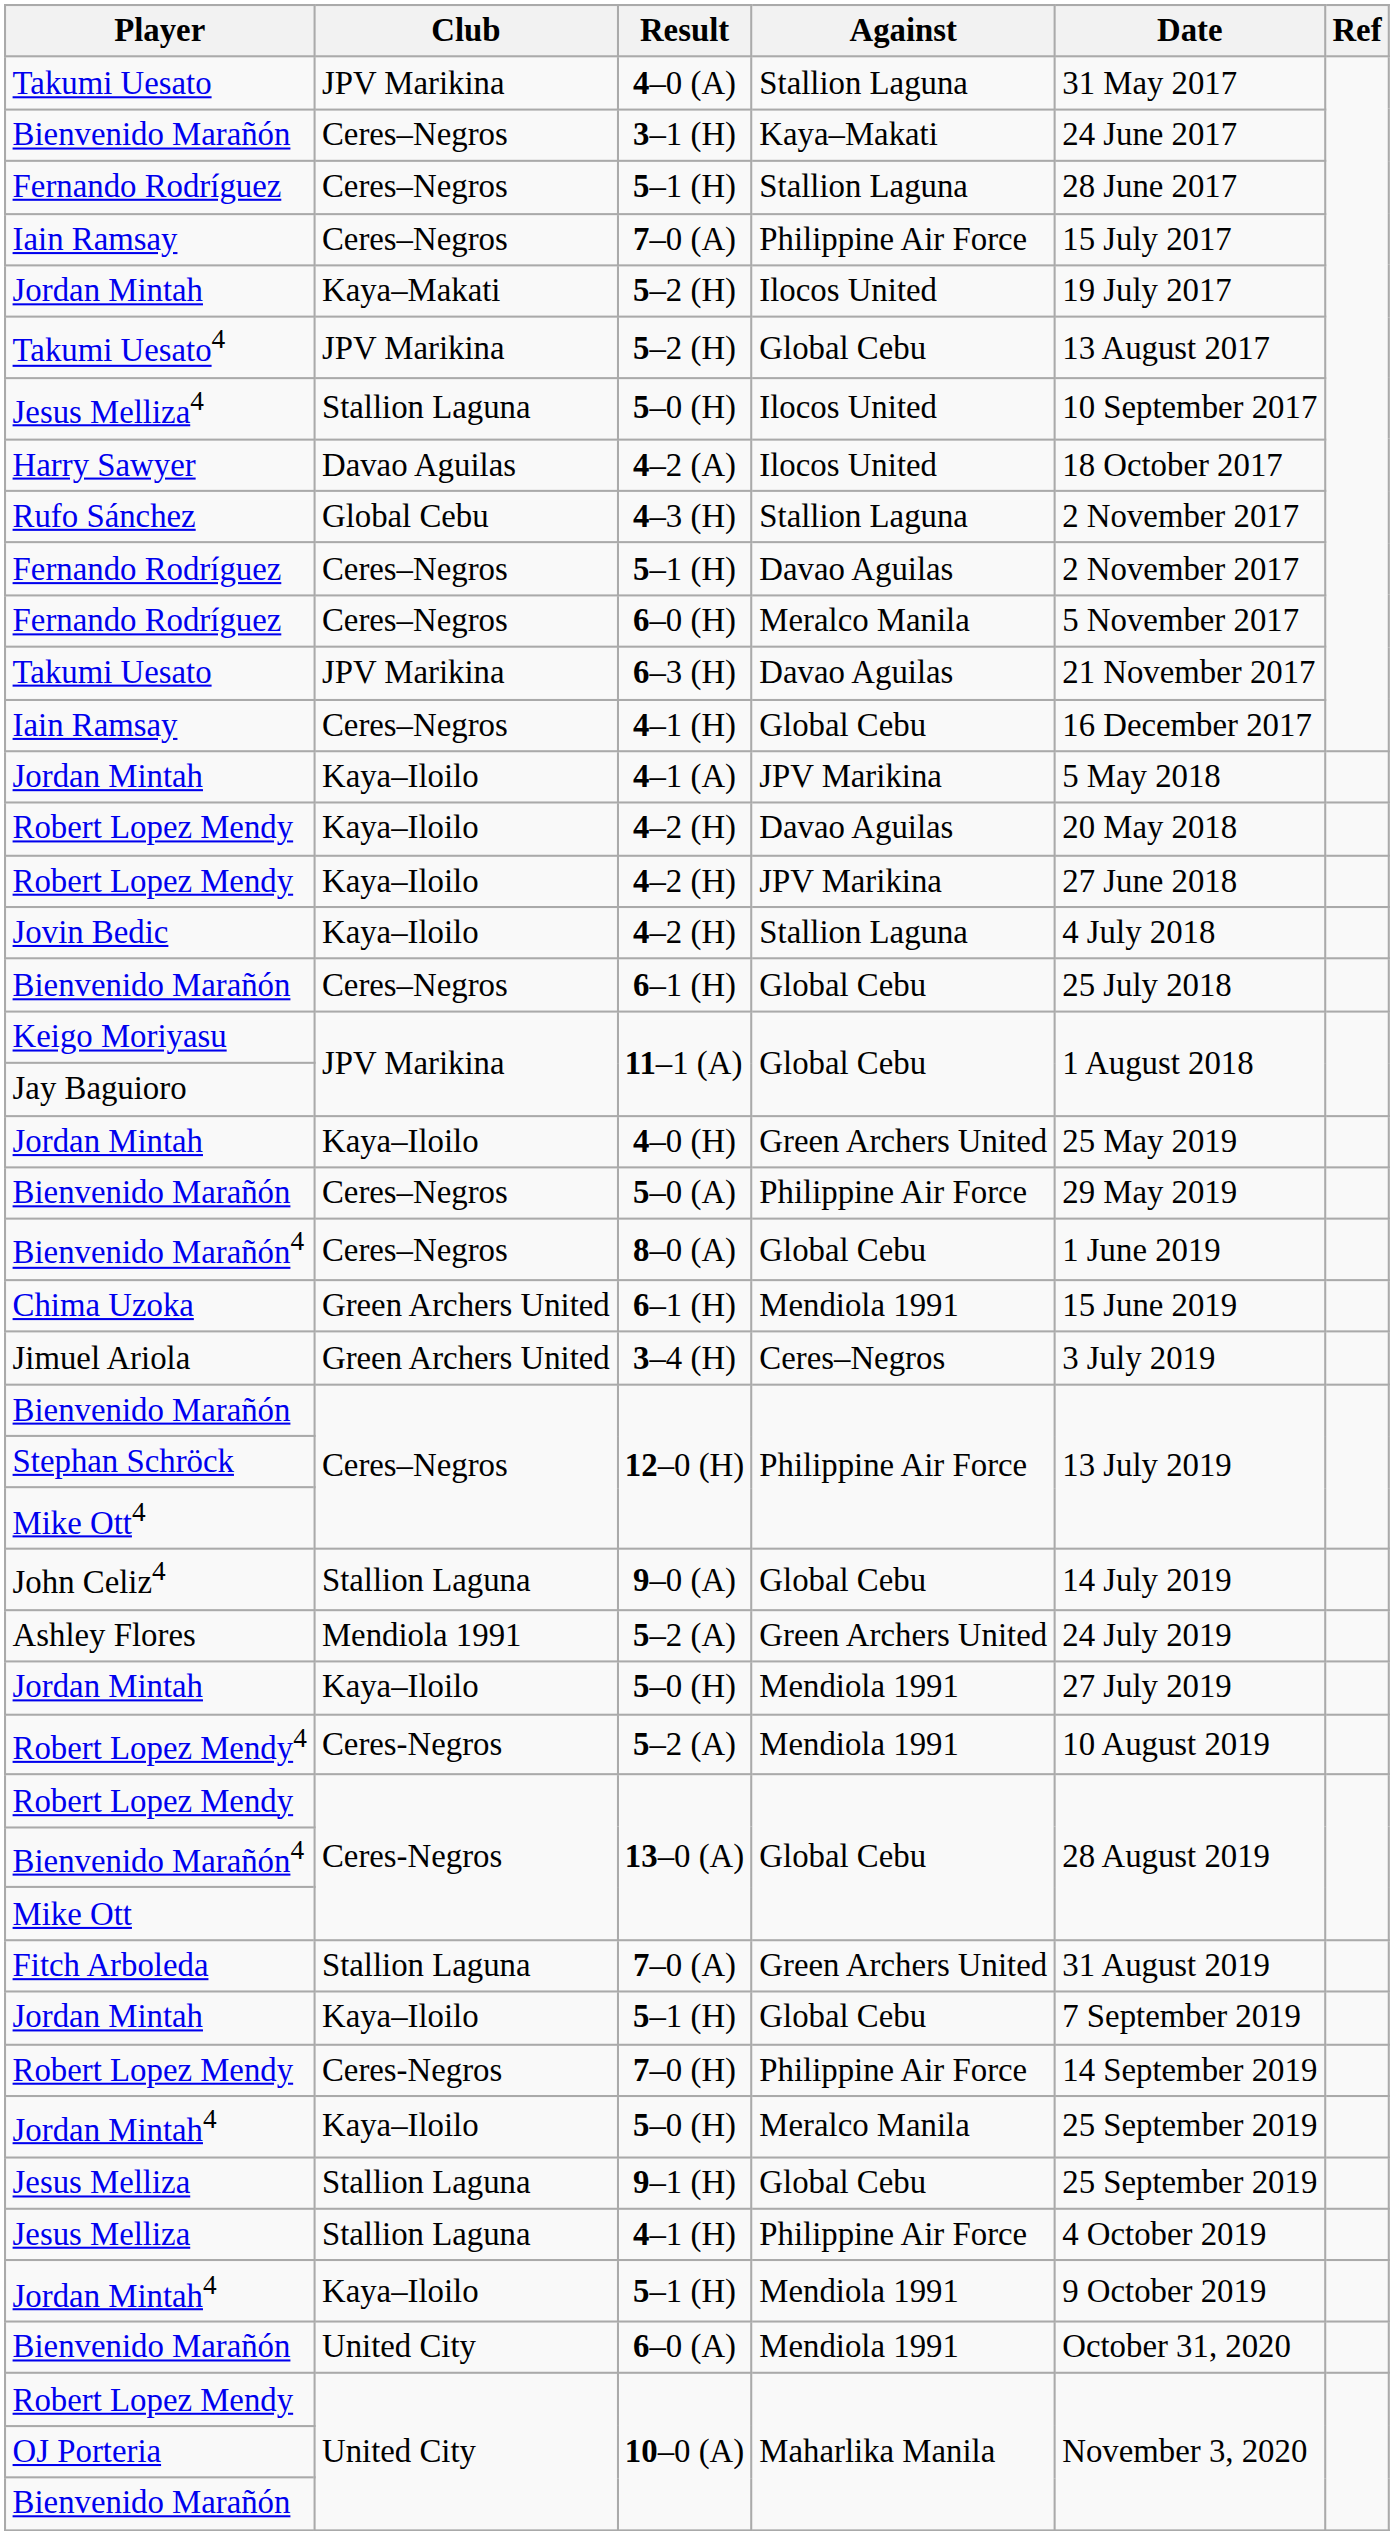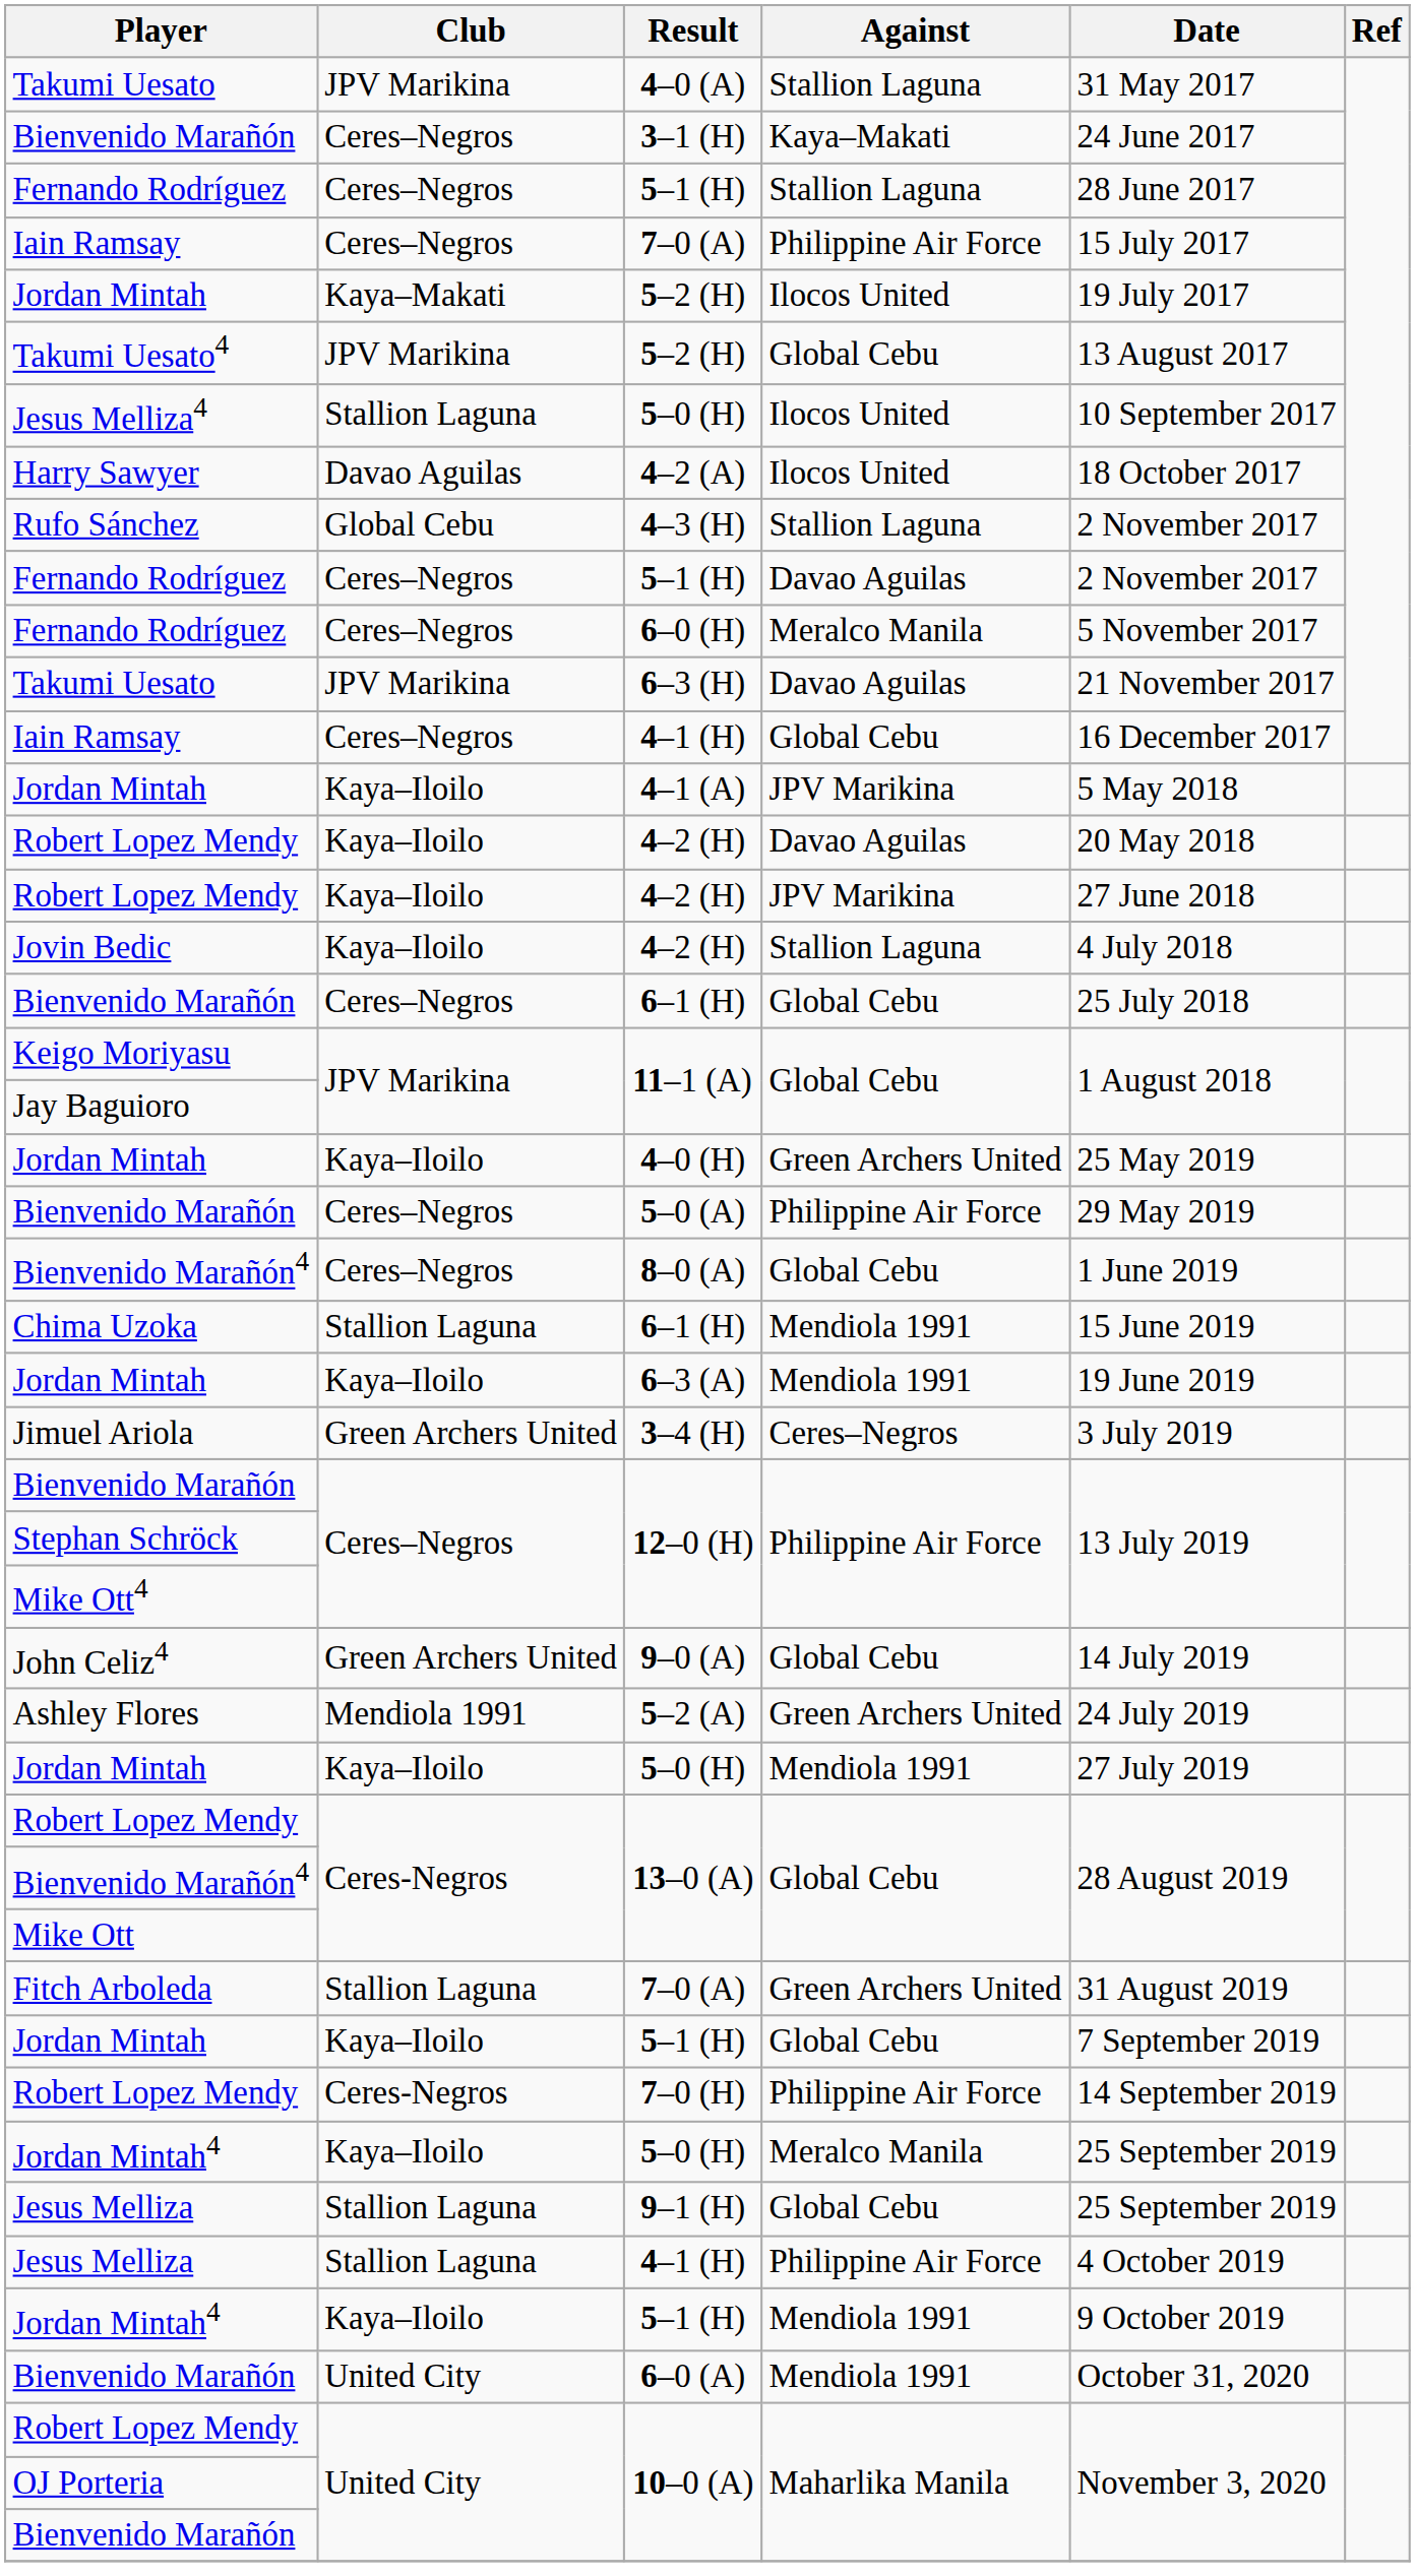 <table class="wikitable sortable">
 <tr>
 <th>Player</th>
 <th>Club</th>
 <th>Result</th>
 <th>Against</th>
 <th>Date</th>
 <th>Ref</th>
 </tr>
 <tr>
 <td> <a href='#'>Takumi Uesato</a></td>
 <td>JPV Marikina</td>
 <td align="center"><strong>4</strong>–0 (A)</td>
 <td>Stallion Laguna</td>
 <td>31 May 2017</td>
 </tr>
 <tr>
 <td> <a href='#'>Bienvenido Marañón</a></td>
 <td>Ceres–Negros</td>
 <td align="center"><strong>3</strong>–1 (H)</td>
 <td>Kaya–Makati</td>
 <td>24 June 2017</td>
 </tr>
 <tr>
 <td> <a href='#'>Fernando Rodríguez</a></td>
 <td>Ceres–Negros</td>
 <td align="center"><strong>5</strong>–1 (H)</td>
 <td>Stallion Laguna</td>
 <td>28 June 2017</td>
 </tr>
 <tr>
 <td> <a href='#'>Iain Ramsay</a></td>
 <td>Ceres–Negros</td>
 <td align="center"><strong>7</strong>–0 (A)</td>
 <td>Philippine Air Force</td>
 <td>15 July 2017</td>
 </tr>
 <tr>
 <td> <a href='#'>Jordan Mintah</a></td>
 <td>Kaya–Makati</td>
 <td align="center"><strong>5</strong>–2 (H)</td>
 <td>Ilocos United</td>
 <td>19 July 2017</td>
 </tr>
 <tr>
 <td> <a href='#'>Takumi Uesato</a><sup>4</sup></td>
 <td>JPV Marikina</td>
 <td align="center"><strong>5</strong>–2 (H)</td>
 <td>Global Cebu</td>
 <td>13 August 2017</td>
 </tr>
 <tr>
 <td> <a href='#'>Jesus Melliza</a><sup>4</sup></td>
 <td>Stallion Laguna</td>
 <td align="center"><strong>5</strong>–0 (H)</td>
 <td>Ilocos United</td>
 <td>10 September 2017</td>
 </tr>
 <tr>
 <td> <a href='#'>Harry Sawyer</a></td>
 <td>Davao Aguilas</td>
 <td align="center"><strong>4</strong>–2 (A)</td>
 <td>Ilocos United</td>
 <td>18 October 2017</td>
 </tr>
 <tr>
 <td> <a href='#'>Rufo Sánchez</a></td>
 <td>Global Cebu</td>
 <td align="center"><strong>4</strong>–3 (H)</td>
 <td>Stallion Laguna</td>
 <td>2 November 2017</td>
 </tr>
 <tr>
 <td> <a href='#'>Fernando Rodríguez</a></td>
 <td>Ceres–Negros</td>
 <td align="center"><strong>5</strong>–1 (H)</td>
 <td>Davao Aguilas</td>
 <td>2 November 2017</td>
 </tr>
 <tr>
 <td> <a href='#'>Fernando Rodríguez</a></td>
 <td>Ceres–Negros</td>
 <td align="center"><strong>6</strong>–0 (H)</td>
 <td>Meralco Manila</td>
 <td>5 November 2017</td>
 </tr>
 <tr>
 <td> <a href='#'>Takumi Uesato</a></td>
 <td>JPV Marikina</td>
 <td align="center"><strong>6</strong>–3 (H)</td>
 <td>Davao Aguilas</td>
 <td>21 November 2017</td>
 </tr>
 <tr>
 <td> <a href='#'>Iain Ramsay</a></td>
 <td>Ceres–Negros</td>
 <td align="center"><strong>4</strong>–1 (H)</td>
 <td>Global Cebu</td>
 <td>16 December 2017</td>
 </tr>
 <tr>
 <td> <a href='#'>Jordan Mintah</a></td>
 <td>Kaya–Iloilo</td>
 <td align="center"><strong>4</strong>–1 (A)</td>
 <td>JPV Marikina</td>
 <td>5 May 2018</td>
 <td></td>
 </tr>
 <tr>
 <td> <a href='#'>Robert Lopez Mendy</a></td>
 <td>Kaya–Iloilo</td>
 <td align="center"><strong>4</strong>–2 (H)</td>
 <td>Davao Aguilas</td>
 <td>20 May 2018</td>
 <td></td>
 </tr>
 <tr>
 <td> <a href='#'>Robert Lopez Mendy</a></td>
 <td>Kaya–Iloilo</td>
 <td align="center"><strong>4</strong>–2 (H)</td>
 <td>JPV Marikina</td>
 <td>27 June 2018</td>
 <td></td>
 </tr>
 <tr>
 <td> <a href='#'>Jovin Bedic</a></td>
 <td>Kaya–Iloilo</td>
 <td align="center"><strong>4</strong>–2 (H)</td>
 <td>Stallion Laguna</td>
 <td>4 July 2018</td>
 <td></td>
 </tr>
 <tr>
 <td> <a href='#'>Bienvenido Marañón</a></td>
 <td>Ceres–Negros</td>
 <td align="center"><strong>6</strong>–1 (H)</td>
 <td>Global Cebu</td>
 <td>25 July 2018</td>
 <td></td>
 </tr>
 <tr>
 <td> <a href='#'>Keigo Moriyasu</a></td>
 <td rowspan="2">JPV Marikina</td>
 <td rowspan="2"><strong>11</strong>–1 (A)</td>
 <td rowspan="2">Global Cebu</td>
 <td rowspan="2">1 August 2018</td>
 <td rowspan="2"></td>
 </tr>
 <tr>
 <td> Jay Baguioro</td>
 </tr>
 <tr>
 <td> <a href='#'>Jordan Mintah</a></td>
 <td>Kaya–Iloilo</td>
 <td align="center"><strong>4</strong>–0 (H)</td>
 <td>Green Archers United</td>
 <td>25 May 2019</td>
 <td></td>
 </tr>
 <tr>
 <td> <a href='#'>Bienvenido Marañón</a></td>
 <td>Ceres–Negros</td>
 <td align="center"><strong>5</strong>–0 (A)</td>
 <td>Philippine Air Force</td>
 <td>29 May 2019</td>
 <td></td>
 </tr>
 <tr>
 <td> <a href='#'>Bienvenido Marañón</a><sup>4</sup></td>
 <td>Ceres–Negros</td>
 <td align="center"><strong>8</strong>–0 (A)</td>
 <td>Global Cebu</td>
 <td>1 June 2019</td>
 <td></td>
 </tr>
 <tr>
 <td> <a href='#'>Chima Uzoka</a></td>
-<td>Green Archers United</td>
+<td>Stallion Laguna</td>
 <td align="center"><strong>6</strong>–1 (H)</td>
 <td>Mendiola 1991</td>
 <td>15 June 2019</td>
+<td></td>
+</tr>
+<tr>
+<td> <a href='#'>Jordan Mintah</a></td>
+<td>Kaya–Iloilo</td>
+<td align="center"><strong>6</strong>–3 (A)</td>
+<td>Mendiola 1991</td>
+<td>19 June 2019</td>
 <td></td>
 </tr>
 <tr>
 <td> Jimuel Ariola</td>
 <td>Green Archers United</td>
 <td align="center"><strong>3</strong>–4 (H)</td>
 <td>Ceres–Negros</td>
 <td>3 July 2019</td>
 <td></td>
 </tr>
 <tr>
 <td> <a href='#'>Bienvenido Marañón</a></td>
 <td rowspan="3">Ceres–Negros</td>
 <td rowspan="3" align="center"><strong>12</strong>–0 (H)</td>
 <td rowspan="3">Philippine Air Force</td>
 <td rowspan="3">13 July 2019</td>
 <td rowspan="3"></td>
 </tr>
 <tr>
 <td> <a href='#'>Stephan Schröck</a></td>
 </tr>
 <tr>
 <td> <a href='#'>Mike Ott</a><sup>4</sup></td>
 </tr>
 <tr>
 <td> John Celiz<sup>4</sup></td>
-<td>Stallion Laguna</td>
+<td>Green Archers United</td>
 <td align="center"><strong>9</strong>–0 (A)</td>
 <td>Global Cebu</td>
 <td>14 July 2019</td>
 <td></td>
 </tr>
 <tr>
 <td> Ashley Flores</td>
 <td>Mendiola 1991</td>
 <td align="center"><strong>5</strong>–2 (A)</td>
 <td>Green Archers United</td>
 <td>24 July 2019</td>
 <td></td>
 </tr>
 <tr>
 <td> <a href='#'>Jordan Mintah</a></td>
 <td>Kaya–Iloilo</td>
 <td align="center"><strong>5</strong>–0 (H)</td>
 <td>Mendiola 1991</td>
 <td>27 July 2019</td>
-<td></td>
-</tr>
-<tr>
-<td> <a href='#'>Robert Lopez Mendy</a><sup>4</sup></td>
-<td>Ceres-Negros</td>
-<td align="center"><strong>5</strong>–2 (A)</td>
-<td>Mendiola 1991</td>
-<td>10 August 2019</td>
 <td></td>
 </tr>
 <tr>
 <td> <a href='#'>Robert Lopez Mendy</a></td>
 <td rowspan="3">Ceres-Negros</td>
 <td rowspan="3" align="center"><strong>13</strong>–0 (A)</td>
 <td rowspan="3">Global Cebu</td>
 <td rowspan="3">28 August 2019</td>
 <td rowspan="3"></td>
 </tr>
 <tr>
 <td> <a href='#'>Bienvenido Marañón</a><sup>4</sup></td>
 </tr>
 <tr>
 <td> <a href='#'>Mike Ott</a></td>
 </tr>
 <tr>
 <td> <a href='#'>Fitch Arboleda</a></td>
 <td>Stallion Laguna</td>
 <td align="center"><strong>7</strong>–0 (A)</td>
 <td>Green Archers United</td>
 <td>31 August 2019</td>
 <td></td>
 </tr>
 <tr>
 <td> <a href='#'>Jordan Mintah</a></td>
 <td>Kaya–Iloilo</td>
 <td align="center"><strong>5</strong>–1 (H)</td>
 <td>Global Cebu</td>
 <td>7 September 2019</td>
 <td></td>
 </tr>
 <tr>
 <td> <a href='#'>Robert Lopez Mendy</a></td>
 <td>Ceres-Negros</td>
 <td align="center"><strong>7</strong>–0 (H)</td>
 <td>Philippine Air Force</td>
 <td>14 September 2019</td>
 <td></td>
 </tr>
 <tr>
 <td> <a href='#'>Jordan Mintah</a><sup>4</sup></td>
 <td>Kaya–Iloilo</td>
 <td align="center"><strong>5</strong>–0 (H)</td>
 <td>Meralco Manila</td>
 <td>25 September 2019</td>
 <td></td>
 </tr>
 <tr>
 <td> <a href='#'>Jesus Melliza</a></td>
 <td>Stallion Laguna</td>
 <td align="center"><strong>9</strong>–1 (H)</td>
 <td>Global Cebu</td>
 <td>25 September 2019</td>
 <td></td>
 </tr>
 <tr>
 <td> <a href='#'>Jesus Melliza</a></td>
 <td>Stallion Laguna</td>
 <td align="center"><strong>4</strong>–1 (H)</td>
 <td>Philippine Air Force</td>
 <td>4 October 2019</td>
 <td></td>
 </tr>
 <tr>
 <td> <a href='#'>Jordan Mintah</a><sup>4</sup></td>
 <td>Kaya–Iloilo</td>
 <td align="center"><strong>5</strong>–1 (H)</td>
 <td>Mendiola 1991</td>
 <td>9 October 2019</td>
 <td></td>
 </tr>
 <tr>
 <td> <a href='#'>Bienvenido Marañón</a></td>
 <td>United City</td>
 <td align="center"><strong>6</strong>–0 (A)</td>
 <td>Mendiola 1991</td>
 <td>October 31, 2020</td>
 <td></td>
 </tr>
 <tr>
 <td> <a href='#'>Robert Lopez Mendy</a></td>
 <td rowspan="3">United City</td>
 <td rowspan="3" align="center"><strong>10</strong>–0 (A)</td>
 <td rowspan="3">Maharlika Manila</td>
 <td rowspan="3">November 3, 2020</td>
 <td rowspan="3"></td>
 </tr>
 <tr>
 <td> <a href='#'>OJ Porteria</a></td>
 </tr>
 <tr>
 <td> <a href='#'>Bienvenido Marañón</a></td>
 </tr>
 <tr>
 </tr>
 </table>
